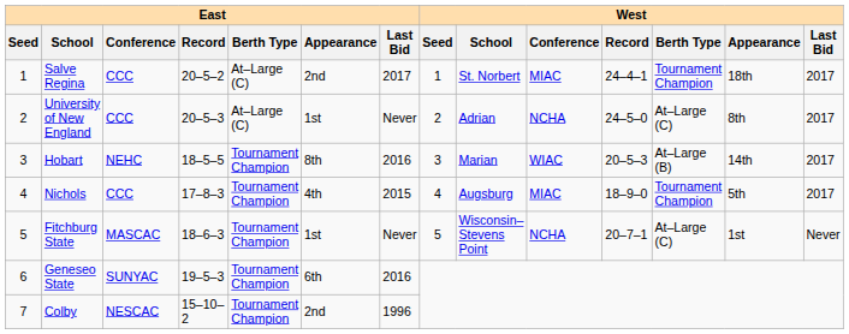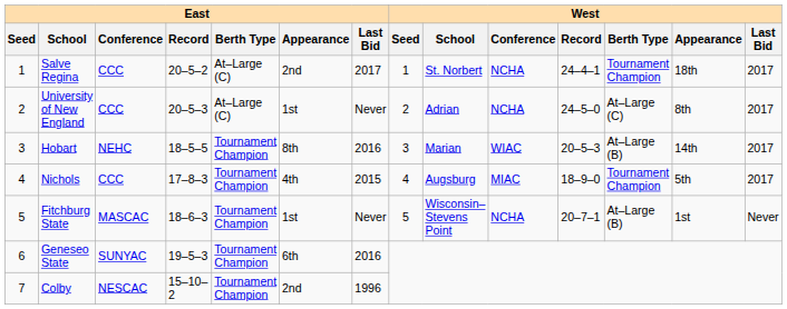 <table class="wikitable">
 <tr>
 <th colspan="7" style="background:#ffdead;">East</th>
 <th colspan="7" style="background:#ffdead;">West</th>
 </tr>
 <tr>
 <th>Seed</th>
 <th>School</th>
 <th>Conference</th>
 <th>Record</th>
 <th>Berth Type</th>
 <th>Appearance</th>
 <th>Last Bid</th>
 <th>Seed</th>
 <th>School</th>
 <th>Conference</th>
 <th>Record</th>
 <th>Berth Type</th>
 <th>Appearance</th>
 <th>Last Bid</th>
 </tr>
 <tr>
 <td align=center>1</td>
 <td><a href='#'>Salve Regina</a></td>
 <td><a href='#'>CCC</a></td>
 <td>20–5–2</td>
 <td>At–Large (C)</td>
 <td>2nd</td>
 <td>2017</td>
 <td align=center>1</td>
 <td><a href='#'>St. Norbert</a></td>
-<td><a href='#'>MIAC</a></td>
+<td><a href='#'>NCHA</a></td>
 <td>24–4–1</td>
 <td><a href='#'>Tournament Champion</a></td>
 <td>18th</td>
 <td>2017</td>
 </tr>
 <tr>
 <td align=center>2</td>
 <td><a href='#'>University of New England</a></td>
 <td><a href='#'>CCC</a></td>
 <td>20–5–3</td>
 <td>At–Large (C)</td>
 <td>1st</td>
 <td>Never</td>
 <td align=center>2</td>
 <td><a href='#'>Adrian</a></td>
 <td><a href='#'>NCHA</a></td>
 <td>24–5–0</td>
 <td>At–Large (C)</td>
 <td>8th</td>
 <td>2017</td>
 </tr>
 <tr>
 <td align=center>3</td>
 <td><a href='#'>Hobart</a></td>
 <td><a href='#'>NEHC</a></td>
 <td>18–5–5</td>
 <td><a href='#'>Tournament Champion</a></td>
 <td>8th</td>
 <td>2016</td>
 <td align=center>3</td>
 <td><a href='#'>Marian</a></td>
 <td><a href='#'>WIAC</a></td>
 <td>20–5–3</td>
 <td>At–Large (B)</td>
 <td>14th</td>
 <td>2017</td>
 </tr>
 <tr>
 <td align=center>4</td>
 <td><a href='#'>Nichols</a></td>
 <td><a href='#'>CCC</a></td>
 <td>17–8–3</td>
 <td><a href='#'>Tournament Champion</a></td>
 <td>4th</td>
 <td>2015</td>
 <td align=center>4</td>
 <td><a href='#'>Augsburg</a></td>
 <td><a href='#'>MIAC</a></td>
 <td>18–9–0</td>
 <td><a href='#'>Tournament Champion</a></td>
 <td>5th</td>
 <td>2017</td>
 </tr>
 <tr>
 <td align=center>5</td>
 <td><a href='#'>Fitchburg State</a></td>
 <td><a href='#'>MASCAC</a></td>
 <td>18–6–3</td>
 <td><a href='#'>Tournament Champion</a></td>
 <td>1st</td>
 <td>Never</td>
 <td align=center>5</td>
 <td><a href='#'>Wisconsin–Stevens Point</a></td>
 <td><a href='#'>NCHA</a></td>
 <td>20–7–1</td>
-<td>At–Large (C)</td>
+<td>At–Large (B)</td>
 <td>1st</td>
 <td>Never</td>
 </tr>
 <tr>
 <td align=center>6</td>
 <td><a href='#'>Geneseo State</a></td>
 <td><a href='#'>SUNYAC</a></td>
 <td>19–5–3</td>
 <td><a href='#'>Tournament Champion</a></td>
 <td>6th</td>
 <td>2016</td>
 </tr>
 <tr>
 <td align=center>7</td>
 <td><a href='#'>Colby</a></td>
 <td><a href='#'>NESCAC</a></td>
 <td>15–10–2</td>
 <td><a href='#'>Tournament Champion</a></td>
 <td>2nd</td>
 <td>1996</td>
 </tr>
 </table>
